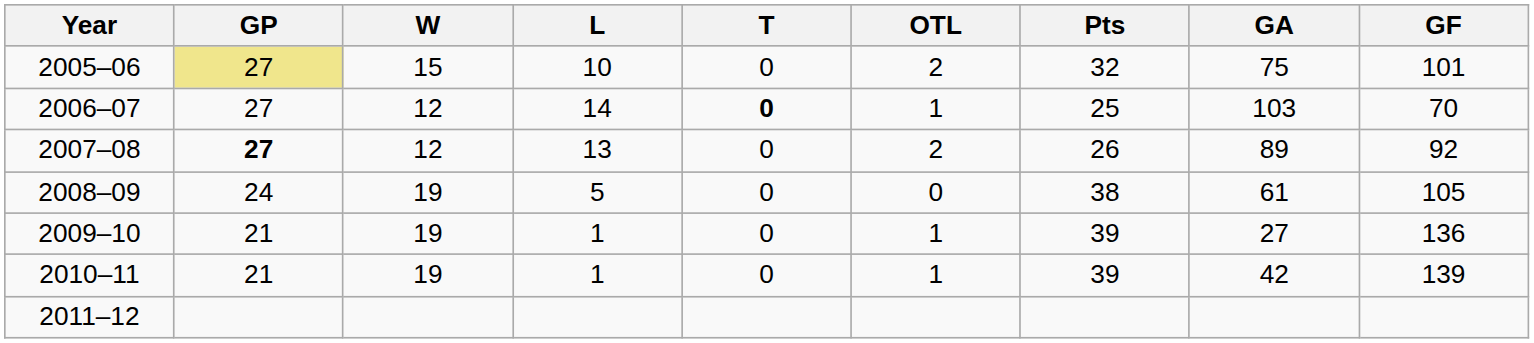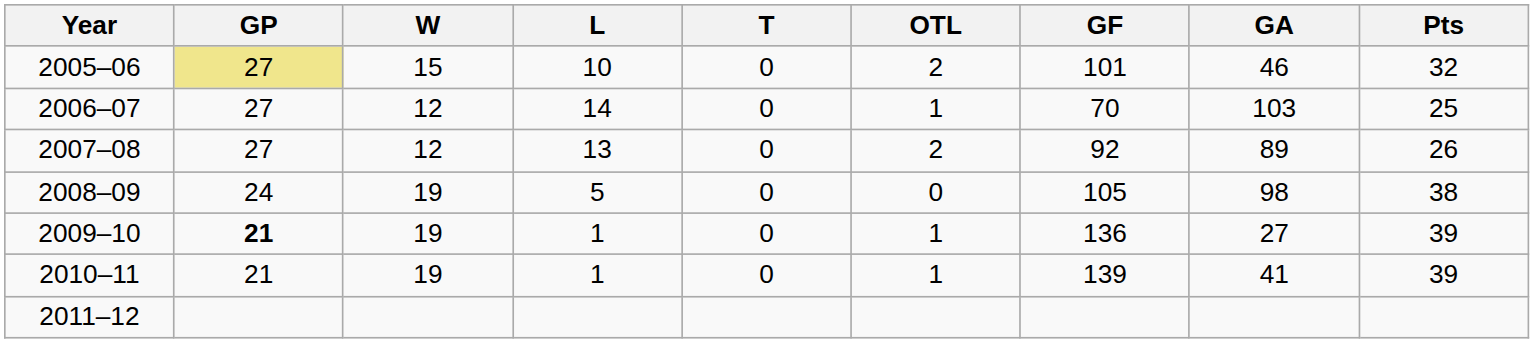 <table class="wikitable sortable">
 <tr>
 <th bgcolor="#DDDDFF" width="7.5%">Year</th>
 <th bgcolor="#DDDDFF" width="7.5%" title="Games played" class="unsortable">GP</th>
 <th bgcolor="#DDDDFF" width="7.5%" title="Wins">W</th>
 <th bgcolor="#DDDDFF" width="7.5%" title="Losses">L</th>
 <th bgcolor="#DDDDFF" width="7.5%" title="Ties">T</th>
 <th bgcolor="#DDDDFF" width="7.5%" title="Ties">OTL</th>
+<th bgcolor="#DDDDFF" width="7.5%" title="Goals for">GF</th>
+<th bgcolor="#DDDDFF" width="7.5%" title="Goals against">GA</th>
 <th bgcolor="#DDDDFF" width="7.5%" title="Points">Pts</th>
-<th bgcolor="#DDDDFF" width="7.5%" title="Goals against">GA</th>
-<th bgcolor="#DDDDFF" width="7.5%" title="Goals for">GF</th>
 </tr>
 <tr align=center>
 <td>2005–06</td>
 <td style="background: khaki;">27</td>
 <td>15</td>
 <td>10</td>
 <td>0</td>
 <td>2</td>
+<td>101</td>
+<td>46</td>
 <td>32</td>
-<td>75</td>
-<td>101</td>
 </tr>
 <tr align=center>
 <td>2006–07</td>
 <td>27</td>
 <td>12</td>
 <td>14</td>
-<td><strong>0</strong></td>
+<td>0</td>
 <td>1</td>
+<td>70</td>
+<td>103</td>
 <td>25</td>
-<td>103</td>
-<td>70</td>
 </tr>
 <tr align=center>
 <td>2007–08</td>
-<td><strong>27</strong></td>
+<td>27</td>
 <td>12</td>
 <td>13</td>
 <td>0</td>
 <td>2</td>
+<td>92</td>
+<td>89</td>
 <td>26</td>
-<td>89</td>
-<td>92</td>
 </tr>
 <tr align=center>
 <td>2008–09</td>
 <td>24</td>
 <td>19</td>
 <td>5</td>
 <td>0</td>
 <td>0</td>
+<td>105</td>
+<td>98</td>
 <td>38</td>
-<td>61</td>
-<td>105</td>
 </tr>
 <tr align=center>
 <td>2009–10</td>
-<td>21</td>
+<td><strong>21</strong></td>
 <td>19</td>
 <td>1</td>
 <td>0</td>
 <td>1</td>
+<td>136</td>
+<td>27</td>
 <td>39</td>
-<td>27</td>
-<td>136</td>
 </tr>
 <tr align=center>
 <td>2010–11</td>
 <td>21</td>
 <td>19</td>
 <td>1</td>
 <td>0</td>
 <td>1</td>
+<td>139</td>
+<td>41</td>
 <td>39</td>
-<td>42</td>
-<td>139</td>
 </tr>
 <tr align=center>
 <td>2011–12</td>
 <td></td>
 <td></td>
 <td></td>
 <td></td>
 <td></td>
 <td></td>
 <td></td>
 <td></td>
 </tr>
 </table>
